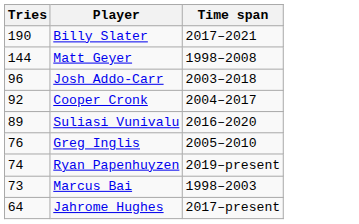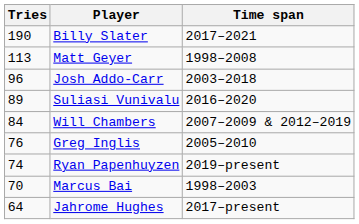 <table class="wikitable">
 <tr>
 <th>Tries</th>
 <th>Player</th>
 <th>Time span</th>
 </tr>
 <tr>
 <td>190</td>
 <td><a href='#'>Billy Slater</a></td>
 <td>2017–2021</td>
 </tr>
 <tr>
-<td>144</td>
+<td>113</td>
 <td><a href='#'>Matt Geyer</a></td>
 <td>1998–2008</td>
 </tr>
 <tr>
 <td>96</td>
 <td><a href='#'>Josh Addo-Carr</a></td>
 <td>2003–2018</td>
 </tr>
 <tr>
-<td>92</td>
-<td><a href='#'>Cooper Cronk</a></td>
-<td>2004–2017</td>
-</tr>
-<tr>
 <td>89</td>
 <td><a href='#'>Suliasi Vunivalu</a></td>
 <td>2016–2020</td>
+</tr>
+<tr>
+<td>84</td>
+<td><a href='#'>Will Chambers</a></td>
+<td>2007–2009 & 2012–2019</td>
 </tr>
 <tr>
 <td>76</td>
 <td><a href='#'>Greg Inglis</a></td>
 <td>2005–2010</td>
 </tr>
 <tr>
 <td>74</td>
 <td><a href='#'>Ryan Papenhuyzen</a></td>
 <td>2019–present</td>
 </tr>
 <tr>
-<td>73</td>
+<td>70</td>
 <td><a href='#'>Marcus Bai</a></td>
 <td>1998–2003</td>
 </tr>
 <tr>
 <td>64</td>
 <td><a href='#'>Jahrome Hughes</a></td>
 <td>2017–present</td>
 </tr>
 </table>
